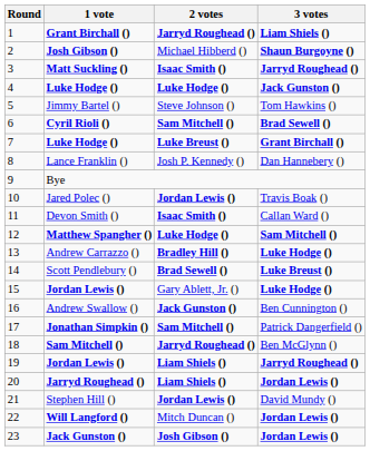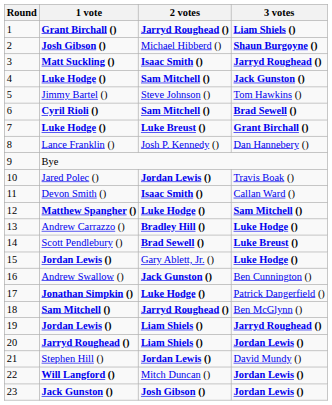 <table class="wikitable">
 <tr>
 <th>Round</th>
 <th>1 vote</th>
 <th>2 votes</th>
 <th>3 votes</th>
 </tr>
 <tr>
 <td>1</td>
 <td><strong><a href='#'>Grant Birchall</a> ()</strong></td>
 <td><strong><a href='#'>Jarryd Roughead</a> ()</strong></td>
 <td><strong><a href='#'>Liam Shiels</a> ()</strong></td>
 </tr>
 <tr>
 <td>2</td>
 <td><strong><a href='#'>Josh Gibson</a> ()</strong></td>
 <td><a href='#'>Michael Hibberd</a> ()</td>
 <td><strong><a href='#'>Shaun Burgoyne</a> ()</strong></td>
 </tr>
 <tr>
 <td>3</td>
 <td><strong><a href='#'>Matt Suckling</a> ()</strong></td>
 <td><strong><a href='#'>Isaac Smith</a> ()</strong></td>
 <td><strong><a href='#'>Jarryd Roughead</a> ()</strong></td>
 </tr>
 <tr>
 <td>4</td>
 <td><strong><a href='#'>Luke Hodge</a> ()</strong></td>
-<td><strong><a href='#'>Luke Hodge</a> ()</strong></td>
+<td><strong><a href='#'>Sam Mitchell</a> ()</strong></td>
 <td><strong><a href='#'>Jack Gunston</a> ()</strong></td>
 </tr>
 <tr>
 <td>5</td>
 <td><a href='#'>Jimmy Bartel</a> ()</td>
 <td><a href='#'>Steve Johnson</a> ()</td>
 <td><a href='#'>Tom Hawkins</a> ()</td>
 </tr>
 <tr>
 <td>6</td>
 <td><strong><a href='#'>Cyril Rioli</a> ()</strong></td>
 <td><strong><a href='#'>Sam Mitchell</a> ()</strong></td>
 <td><strong><a href='#'>Brad Sewell</a> ()</strong></td>
 </tr>
 <tr>
 <td>7</td>
 <td><strong><a href='#'>Luke Hodge</a> ()</strong></td>
 <td><strong><a href='#'>Luke Breust</a> ()</strong></td>
 <td><strong><a href='#'>Grant Birchall</a> ()</strong></td>
 </tr>
 <tr>
 <td>8</td>
 <td><a href='#'>Lance Franklin</a> ()</td>
 <td><a href='#'>Josh P. Kennedy</a> ()</td>
 <td><a href='#'>Dan Hannebery</a> ()</td>
 </tr>
 <tr>
 <td>9</td>
 <td colspan="3" class="unsortable">Bye</td>
 </tr>
 <tr>
 <td>10</td>
 <td><a href='#'>Jared Polec</a> ()</td>
 <td><strong><a href='#'>Jordan Lewis</a> ()</strong></td>
 <td><a href='#'>Travis Boak</a> ()</td>
 </tr>
 <tr>
 <td>11</td>
 <td><a href='#'>Devon Smith</a> ()</td>
 <td><strong><a href='#'>Isaac Smith</a> ()</strong></td>
 <td><a href='#'>Callan Ward</a> ()</td>
 </tr>
 <tr>
 <td>12</td>
 <td><strong><a href='#'>Matthew Spangher</a> ()</strong></td>
 <td><strong><a href='#'>Luke Hodge</a> ()</strong></td>
 <td><strong><a href='#'>Sam Mitchell</a> ()</strong></td>
 </tr>
 <tr>
 <td>13</td>
 <td><a href='#'>Andrew Carrazzo</a> ()</td>
 <td><strong><a href='#'>Bradley Hill</a> ()</strong></td>
 <td><strong><a href='#'>Luke Hodge</a> ()</strong></td>
 </tr>
 <tr>
 <td>14</td>
 <td><a href='#'>Scott Pendlebury</a> ()</td>
 <td><strong><a href='#'>Brad Sewell</a> ()</strong></td>
 <td><strong><a href='#'>Luke Breust</a> ()</strong></td>
 </tr>
 <tr>
 <td>15</td>
 <td><strong><a href='#'>Jordan Lewis</a> ()</strong></td>
 <td><a href='#'>Gary Ablett, Jr.</a> ()</td>
 <td><strong><a href='#'>Luke Hodge</a> ()</strong></td>
 </tr>
 <tr>
 <td>16</td>
 <td><a href='#'>Andrew Swallow</a> ()</td>
 <td><strong><a href='#'>Jack Gunston</a> ()</strong></td>
 <td><a href='#'>Ben Cunnington</a> ()</td>
 </tr>
 <tr>
 <td>17</td>
 <td><strong><a href='#'>Jonathan Simpkin</a> ()</strong></td>
-<td><strong><a href='#'>Sam Mitchell</a> ()</strong></td>
+<td><strong><a href='#'>Luke Hodge</a> ()</strong></td>
 <td><a href='#'>Patrick Dangerfield</a> ()</td>
 </tr>
 <tr>
 <td>18</td>
 <td><strong><a href='#'>Sam Mitchell</a> ()</strong></td>
 <td><strong><a href='#'>Jarryd Roughead</a> ()</strong></td>
 <td><a href='#'>Ben McGlynn</a> ()</td>
 </tr>
 <tr>
 <td>19</td>
 <td><strong><a href='#'>Jordan Lewis</a> ()</strong></td>
 <td><strong><a href='#'>Liam Shiels</a> ()</strong></td>
 <td><strong><a href='#'>Jarryd Roughead</a> ()</strong></td>
 </tr>
 <tr>
 <td>20</td>
 <td><strong><a href='#'>Jarryd Roughead</a> ()</strong></td>
 <td><strong><a href='#'>Liam Shiels</a> ()</strong></td>
 <td><strong><a href='#'>Jordan Lewis</a> ()</strong></td>
 </tr>
 <tr>
 <td>21</td>
 <td><a href='#'>Stephen Hill</a> ()</td>
 <td><strong><a href='#'>Jordan Lewis</a> ()</strong></td>
 <td><a href='#'>David Mundy</a> ()</td>
 </tr>
 <tr>
 <td>22</td>
 <td><strong><a href='#'>Will Langford</a> ()</strong></td>
 <td><a href='#'>Mitch Duncan</a> ()</td>
 <td><strong><a href='#'>Jordan Lewis</a> ()</strong></td>
 </tr>
 <tr>
 <td>23</td>
 <td><strong><a href='#'>Jack Gunston</a> ()</strong></td>
 <td><strong><a href='#'>Josh Gibson</a> ()</strong></td>
 <td><strong><a href='#'>Jordan Lewis</a> ()</strong></td>
 </tr>
 </table>
